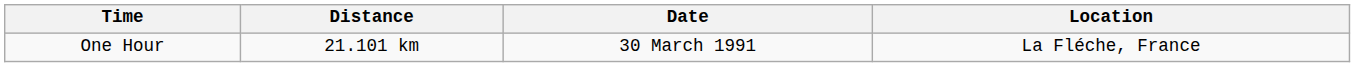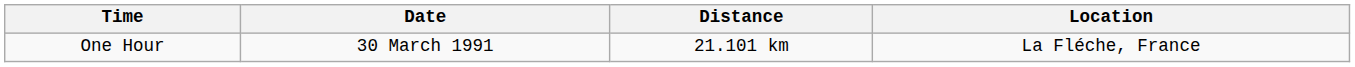 <table class="wikitable" style=" text-align:center; font-size:95%;" width="75%">
 <tr>
 <th>Time</th>
+<th>Date</th>
 <th>Distance</th>
-<th>Date</th>
 <th>Location</th>
 </tr>
 <tr>
 <td>One Hour</td>
+<td>30 March 1991</td>
 <td>21.101 km</td>
-<td>30 March 1991</td>
 <td>La Fléche, France</td>
 </tr>
 </table>
